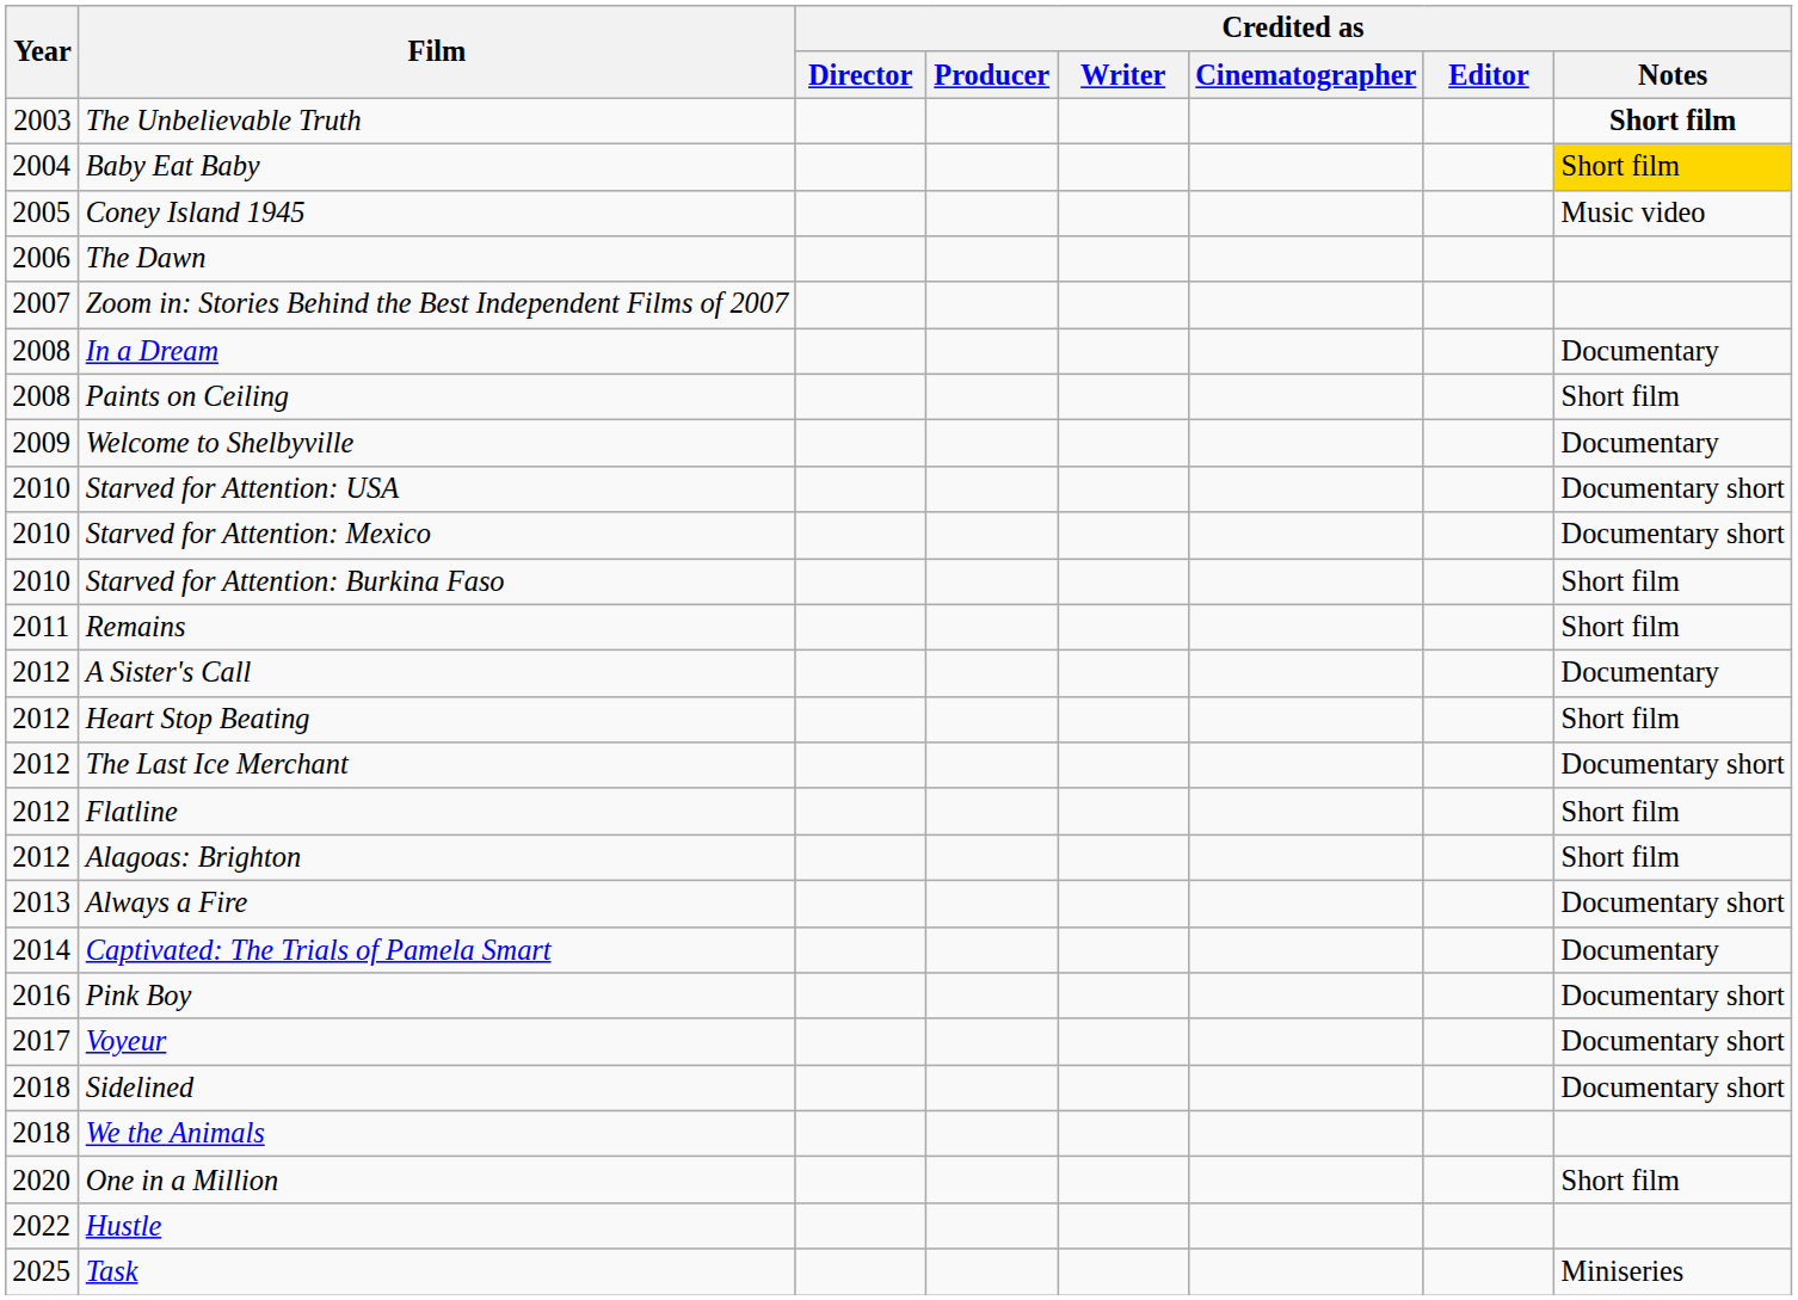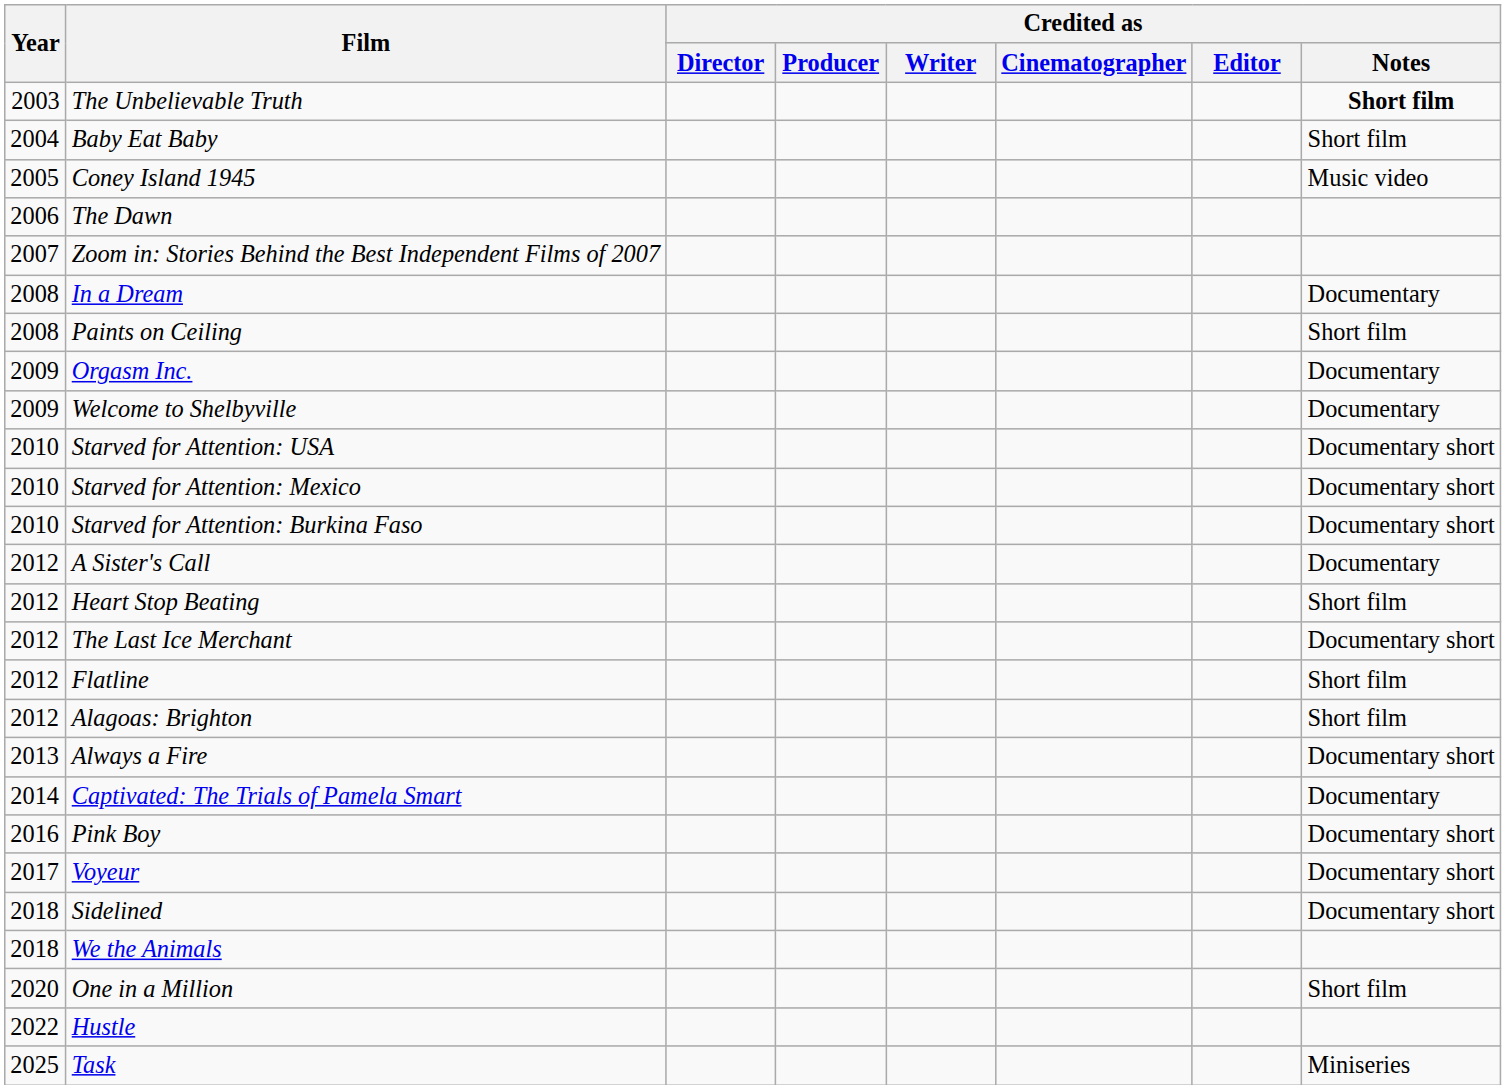 <table class="wikitable">
 <tr>
 <th rowspan="2" style="width:33px;">Year</th>
 <th rowspan="2">Film</th>
 <th colspan="6">Credited as</th>
 </tr>
 <tr>
 <th width=65><a href='#'>Director</a></th>
 <th width=65><a href='#'>Producer</a></th>
 <th width=65><a href='#'>Writer</a></th>
 <th width=65><a href='#'>Cinematographer</a></th>
 <th width=65><a href='#'>Editor</a></th>
 <th>Notes</th>
 </tr>
 <tr style="text-align:center;">
 <td>2003</td>
 <td style="text-align:left;"><em>The Unbelievable Truth</em></td>
 <td></td>
 <td></td>
 <td></td>
 <td></td>
 <td></td>
 <td><strong>Short film</strong></td>
 </tr>
 <tr>
 <td>2004</td>
 <td style="text-align:left;"><em>Baby Eat Baby</em></td>
 <td></td>
 <td></td>
 <td></td>
 <td></td>
 <td></td>
-<td style="background: gold;">Short film</td>
+<td>Short film</td>
 </tr>
 <tr>
 <td>2005</td>
 <td style="text-align:left;"><em>Coney Island 1945</em></td>
 <td></td>
 <td></td>
 <td></td>
 <td></td>
 <td></td>
 <td>Music video</td>
 </tr>
 <tr>
 <td>2006</td>
 <td style="text-align:left;"><em>The Dawn</em></td>
 <td></td>
 <td></td>
 <td></td>
 <td></td>
 <td></td>
 <td></td>
 </tr>
 <tr>
 <td>2007</td>
 <td style="text-align:left;"><em>Zoom in: Stories Behind the Best Independent Films of 2007</em></td>
 <td></td>
 <td></td>
 <td></td>
 <td></td>
 <td></td>
 <td></td>
 </tr>
 <tr>
 <td>2008</td>
 <td style="text-align:left;"><em><a href='#'>In a Dream</a></em></td>
 <td></td>
 <td></td>
 <td></td>
 <td></td>
 <td></td>
 <td>Documentary</td>
 </tr>
 <tr>
 <td>2008</td>
 <td style="text-align:left;"><em>Paints on Ceiling</em></td>
 <td></td>
 <td></td>
 <td></td>
 <td></td>
 <td></td>
 <td>Short film</td>
 </tr>
 <tr>
 <td>2009</td>
+<td style="text-align:left;"><em><a href='#'>Orgasm Inc.</a></em></td>
+<td></td>
+<td></td>
+<td></td>
+<td></td>
+<td></td>
+<td>Documentary</td>
+</tr>
+<tr>
+<td>2009</td>
 <td style="text-align:left;"><em>Welcome to Shelbyville</em></td>
 <td></td>
 <td></td>
 <td></td>
 <td></td>
 <td></td>
 <td>Documentary</td>
 </tr>
 <tr>
 <td>2010</td>
 <td style="text-align:left;"><em>Starved for Attention: USA</em></td>
 <td></td>
 <td></td>
 <td></td>
 <td></td>
 <td></td>
 <td>Documentary short</td>
 </tr>
 <tr>
 <td>2010</td>
 <td style="text-align:left;"><em>Starved for Attention: Mexico</em></td>
 <td></td>
 <td></td>
 <td></td>
 <td></td>
 <td></td>
 <td>Documentary short</td>
 </tr>
 <tr>
 <td>2010</td>
 <td style="text-align:left;"><em>Starved for Attention: Burkina Faso</em></td>
 <td></td>
 <td></td>
 <td></td>
 <td></td>
 <td></td>
-<td>Short film</td>
-</tr>
-<tr>
-<td>2011</td>
-<td style="text-align:left;"><em>Remains</em></td>
-<td></td>
-<td></td>
-<td></td>
-<td></td>
-<td></td>
-<td>Short film</td>
+<td>Documentary short</td>
 </tr>
 <tr>
 <td>2012</td>
 <td style="text-align:left;"><em>A Sister's Call</em></td>
 <td></td>
 <td></td>
 <td></td>
 <td></td>
 <td></td>
 <td>Documentary</td>
 </tr>
 <tr>
 <td>2012</td>
 <td style="text-align:left;"><em>Heart Stop Beating</em></td>
 <td></td>
 <td></td>
 <td></td>
 <td></td>
 <td></td>
 <td>Short film</td>
 </tr>
 <tr>
 <td>2012</td>
 <td style="text-align:left;"><em>The Last Ice Merchant</em></td>
 <td></td>
 <td></td>
 <td></td>
 <td></td>
 <td></td>
 <td>Documentary short</td>
 </tr>
 <tr>
 <td>2012</td>
 <td style="text-align:left;"><em>Flatline</em></td>
 <td></td>
 <td></td>
 <td></td>
 <td></td>
 <td></td>
 <td>Short film</td>
 </tr>
 <tr>
 <td>2012</td>
 <td style="text-align:left;"><em>Alagoas: Brighton</em></td>
 <td></td>
 <td></td>
 <td></td>
 <td></td>
 <td></td>
 <td>Short film</td>
 </tr>
 <tr>
 <td>2013</td>
 <td style="text-align:left;"><em>Always a Fire</em></td>
 <td></td>
 <td></td>
 <td></td>
 <td></td>
 <td></td>
 <td>Documentary short</td>
 </tr>
 <tr>
 <td>2014</td>
 <td style="text-align:left;"><em><a href='#'>Captivated: The Trials of Pamela Smart</a></em></td>
 <td></td>
 <td></td>
 <td></td>
 <td></td>
 <td></td>
 <td>Documentary</td>
 </tr>
 <tr>
 <td>2016</td>
 <td style="text-align:left;"><em>Pink Boy</em></td>
 <td></td>
 <td></td>
 <td></td>
 <td></td>
 <td></td>
 <td>Documentary short</td>
 </tr>
 <tr>
 <td>2017</td>
 <td style="text-align:left;"><em><a href='#'>Voyeur</a></em></td>
 <td></td>
 <td></td>
 <td></td>
 <td></td>
 <td></td>
 <td>Documentary short</td>
 </tr>
 <tr>
 <td>2018</td>
 <td style="text-align:left;"><em>Sidelined</em></td>
 <td></td>
 <td></td>
 <td></td>
 <td></td>
 <td></td>
 <td>Documentary short</td>
 </tr>
 <tr>
 <td>2018</td>
 <td style="text-align:left;"><em><a href='#'>We the Animals</a></em></td>
 <td></td>
 <td></td>
 <td></td>
 <td></td>
 <td></td>
 <td></td>
 </tr>
 <tr>
 <td>2020</td>
 <td style="text-align:left;"><em>One in a Million</em></td>
 <td></td>
 <td></td>
 <td></td>
 <td></td>
 <td></td>
 <td>Short film</td>
 </tr>
 <tr>
 <td>2022</td>
 <td style="text-align:left;"><em><a href='#'>Hustle</a></em></td>
 <td></td>
 <td></td>
 <td></td>
 <td></td>
 <td></td>
 <td></td>
 </tr>
 <tr>
 <td>2025</td>
 <td style="text-align:left;"><em><a href='#'>Task</a></em></td>
 <td></td>
 <td></td>
 <td></td>
 <td></td>
 <td></td>
 <td>Miniseries</td>
 </tr>
 <tr>
 </tr>
 </table>
